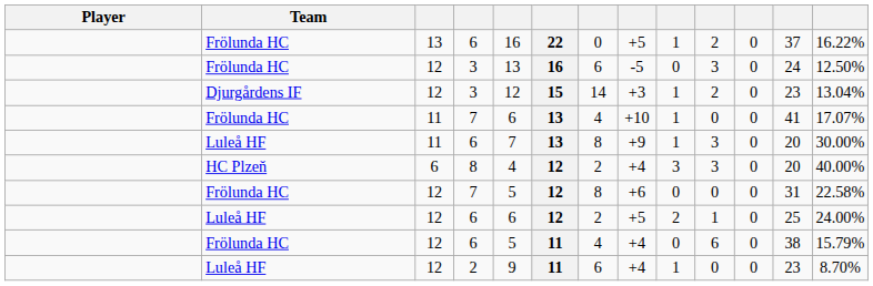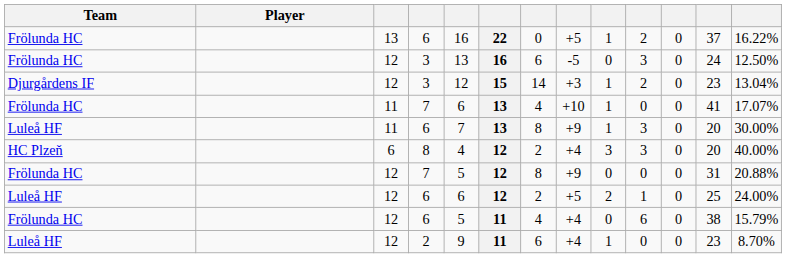 <table class="wikitable sortable" style="text-align: center">
 <tr>
+<th style="width: 13em;">Team</th>
 <th style="width: 12em;">Player</th>
-<th style="width: 13em;">Team</th>
 <th style="width: 2em;"></th>
 <th style="width: 2em;"></th>
 <th style="width: 2em;"></th>
 <th style="width: 2.5em;"></th>
 <th style="width: 2em;"></th>
 <th data-sort-type="number" style="width: 2em;"></th>
 <th style="width: 2em;"></th>
 <th style="width: 2em;"></th>
 <th style="width: 2em;"></th>
 <th style="width: 2em;"></th>
 <th style="width: 2em;"></th>
 </tr>
 <tr>
+<td style="text-align:left;"> <a href='#'>Frölunda HC</a></td>
 <td style="text-align:left;"> </td>
-<td style="text-align:left;"> <a href='#'>Frölunda HC</a></td>
 <td>13</td>
 <td>6</td>
 <td>16</td>
 <th>22</th>
 <td>0</td>
 <td>+5</td>
 <td>1</td>
 <td>2</td>
 <td>0</td>
 <td>37</td>
 <td>16.22%</td>
 </tr>
 <tr>
+<td style="text-align:left;"> <a href='#'>Frölunda HC</a></td>
 <td style="text-align:left;"> </td>
-<td style="text-align:left;"> <a href='#'>Frölunda HC</a></td>
 <td>12</td>
 <td>3</td>
 <td>13</td>
 <th>16</th>
 <td>6</td>
 <td>-5</td>
 <td>0</td>
 <td>3</td>
 <td>0</td>
 <td>24</td>
 <td>12.50%</td>
 </tr>
 <tr>
+<td style="text-align:left;"> <a href='#'>Djurgårdens IF</a></td>
 <td style="text-align:left;"> </td>
-<td style="text-align:left;"> <a href='#'>Djurgårdens IF</a></td>
 <td>12</td>
 <td>3</td>
 <td>12</td>
 <th>15</th>
 <td>14</td>
 <td>+3</td>
 <td>1</td>
 <td>2</td>
 <td>0</td>
 <td>23</td>
 <td>13.04%</td>
 </tr>
 <tr>
+<td style="text-align:left;"> <a href='#'>Frölunda HC</a></td>
 <td style="text-align:left;"> </td>
-<td style="text-align:left;"> <a href='#'>Frölunda HC</a></td>
 <td>11</td>
 <td>7</td>
 <td>6</td>
 <th>13</th>
 <td>4</td>
 <td>+10</td>
 <td>1</td>
 <td>0</td>
 <td>0</td>
 <td>41</td>
 <td>17.07%</td>
 </tr>
 <tr>
+<td style="text-align:left;"> <a href='#'>Luleå HF</a></td>
 <td style="text-align:left;"> </td>
-<td style="text-align:left;"> <a href='#'>Luleå HF</a></td>
 <td>11</td>
 <td>6</td>
 <td>7</td>
 <th>13</th>
 <td>8</td>
 <td>+9</td>
 <td>1</td>
 <td>3</td>
 <td>0</td>
 <td>20</td>
 <td>30.00%</td>
 </tr>
 <tr>
+<td style="text-align:left;"> <a href='#'>HC Plzeň</a></td>
 <td style="text-align:left;"> </td>
-<td style="text-align:left;"> <a href='#'>HC Plzeň</a></td>
 <td>6</td>
 <td>8</td>
 <td>4</td>
 <th>12</th>
 <td>2</td>
 <td>+4</td>
 <td>3</td>
 <td>3</td>
 <td>0</td>
 <td>20</td>
 <td>40.00%</td>
 </tr>
 <tr>
+<td style="text-align:left;"> <a href='#'>Frölunda HC</a></td>
 <td style="text-align:left;"> </td>
-<td style="text-align:left;"> <a href='#'>Frölunda HC</a></td>
 <td>12</td>
 <td>7</td>
 <td>5</td>
 <th>12</th>
 <td>8</td>
-<td>+6</td>
+<td>+9</td>
 <td>0</td>
 <td>0</td>
 <td>0</td>
 <td>31</td>
-<td>22.58%</td>
+<td>20.88%</td>
 </tr>
 <tr>
+<td style="text-align:left;"> <a href='#'>Luleå HF</a></td>
 <td style="text-align:left;"> </td>
-<td style="text-align:left;"> <a href='#'>Luleå HF</a></td>
 <td>12</td>
 <td>6</td>
 <td>6</td>
 <th>12</th>
 <td>2</td>
 <td>+5</td>
 <td>2</td>
 <td>1</td>
 <td>0</td>
 <td>25</td>
 <td>24.00%</td>
 </tr>
 <tr>
+<td style="text-align:left;"> <a href='#'>Frölunda HC</a></td>
 <td style="text-align:left;"> </td>
-<td style="text-align:left;"> <a href='#'>Frölunda HC</a></td>
 <td>12</td>
 <td>6</td>
 <td>5</td>
 <th>11</th>
 <td>4</td>
 <td>+4</td>
 <td>0</td>
 <td>6</td>
 <td>0</td>
 <td>38</td>
 <td>15.79%</td>
 </tr>
 <tr>
+<td style="text-align:left;"> <a href='#'>Luleå HF</a></td>
 <td style="text-align:left;"> </td>
-<td style="text-align:left;"> <a href='#'>Luleå HF</a></td>
 <td>12</td>
 <td>2</td>
 <td>9</td>
 <th>11</th>
 <td>6</td>
 <td>+4</td>
 <td>1</td>
 <td>0</td>
 <td>0</td>
 <td>23</td>
 <td>8.70%</td>
 </tr>
 </table>
